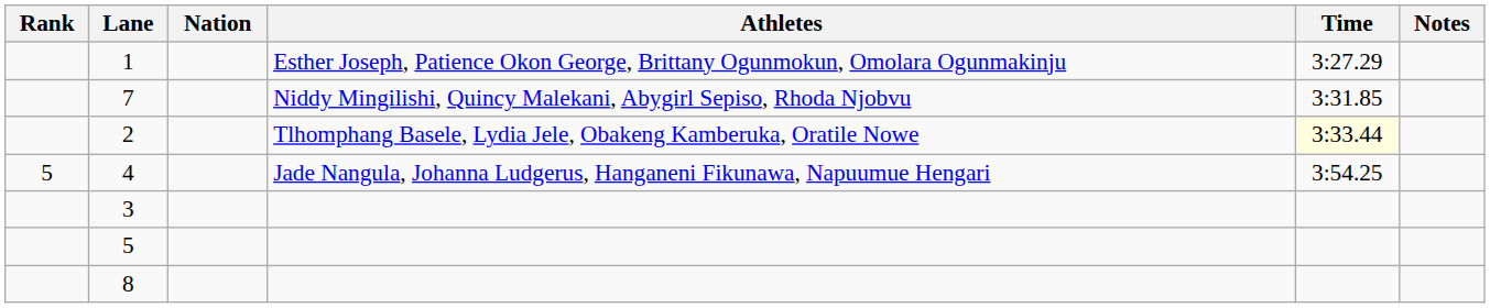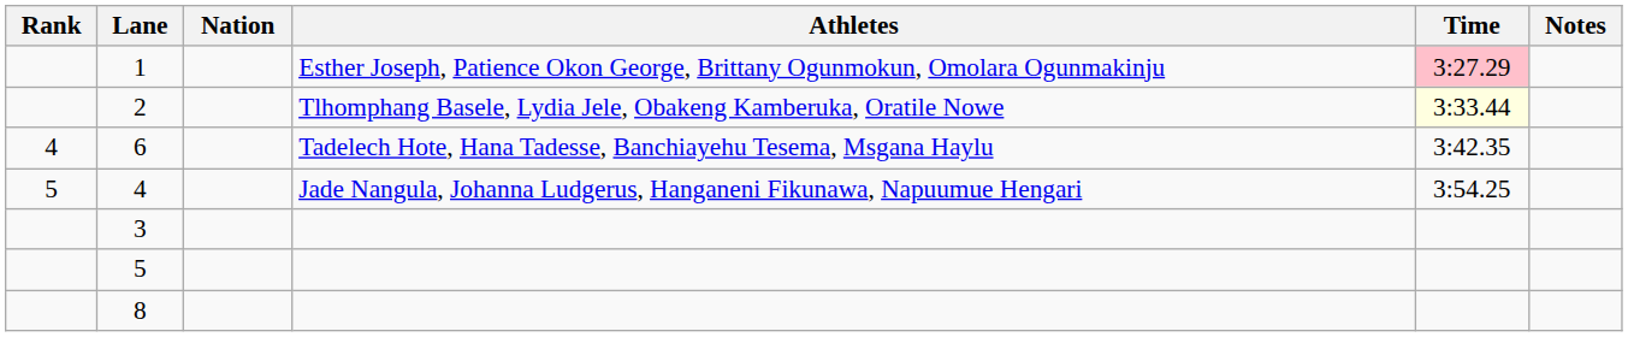 <table class="wikitable sortable" width=80% style="text-align:center;">
 <tr>
 <th>Rank</th>
 <th>Lane</th>
 <th>Nation</th>
 <th>Athletes</th>
 <th>Time</th>
 <th>Notes</th>
 </tr>
 <tr>
 <td></td>
 <td>1</td>
 <td align=left></td>
 <td align=left><a href='#'>Esther Joseph</a>, <a href='#'>Patience Okon George</a>, <a href='#'>Brittany Ogunmokun</a>, <a href='#'>Omolara Ogunmakinju</a></td>
-<td>3:27.29</td>
-<td></td>
-</tr>
-<tr>
-<td></td>
-<td>7</td>
-<td align=left></td>
-<td align=left><a href='#'>Niddy Mingilishi</a>, <a href='#'>Quincy Malekani</a>, <a href='#'>Abygirl Sepiso</a>, <a href='#'>Rhoda Njobvu</a></td>
-<td>3:31.85</td>
+<td style="background: pink;">3:27.29</td>
 <td></td>
 </tr>
 <tr>
 <td></td>
 <td>2</td>
 <td align=left></td>
 <td align=left><a href='#'>Tlhomphang Basele</a>, <a href='#'>Lydia Jele</a>, <a href='#'>Obakeng Kamberuka</a>, <a href='#'>Oratile Nowe</a></td>
 <td style="background: lightyellow;">3:33.44</td>
+<td></td>
+</tr>
+<tr>
+<td>4</td>
+<td>6</td>
+<td align=left></td>
+<td align=left><a href='#'>Tadelech Hote</a>, <a href='#'>Hana Tadesse</a>, <a href='#'>Banchiayehu Tesema</a>, <a href='#'>Msgana Haylu</a></td>
+<td>3:42.35</td>
 <td></td>
 </tr>
 <tr>
 <td>5</td>
 <td>4</td>
 <td align=left></td>
 <td align=left><a href='#'>Jade Nangula</a>, <a href='#'>Johanna Ludgerus</a>, <a href='#'>Hanganeni Fikunawa</a>, <a href='#'>Napuumue Hengari</a></td>
 <td>3:54.25</td>
 <td></td>
 </tr>
 <tr>
 <td></td>
 <td>3</td>
 <td align=left></td>
 <td align=left></td>
 <td></td>
 <td></td>
 </tr>
 <tr>
 <td></td>
 <td>5</td>
 <td align=left></td>
 <td align=left></td>
 <td></td>
 <td></td>
 </tr>
 <tr>
 <td></td>
 <td>8</td>
 <td align=left></td>
 <td align=left></td>
 <td></td>
 <td></td>
 </tr>
 </table>
